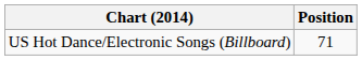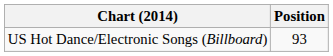 <table class="wikitable">
 <tr>
 <th>Chart (2014)</th>
 <th>Position</th>
 </tr>
 <tr>
 <td>US Hot Dance/Electronic Songs (<em>Billboard</em>)</td>
-<td style="text-align:center">71</td>
+<td style="text-align:center">93</td>
 </tr>
 </table>
